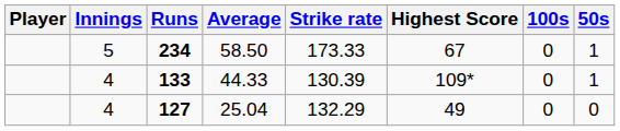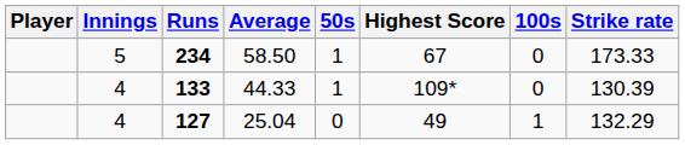 <table class="wikitable sortable" style="text-align: center;">
 <tr>
 <th>Player</th>
 <th><a href='#'>Innings</a></th>
 <th><a href='#'>Runs</a></th>
 <th><a href='#'>Average</a></th>
-<th><a href='#'>Strike rate</a></th>
+<th><a href='#'>50s</a></th>
 <th>Highest Score</th>
 <th><a href='#'>100s</a></th>
-<th><a href='#'>50s</a></th>
+<th><a href='#'>Strike rate</a></th>
 </tr>
 <tr>
 <td></td>
 <td>5</td>
 <td><strong>234</strong></td>
 <td>58.50</td>
-<td>173.33</td>
+<td>1</td>
 <td>67</td>
 <td>0</td>
-<td>1</td>
+<td>173.33</td>
 </tr>
 <tr>
 <td></td>
 <td>4</td>
 <td><strong>133</strong></td>
 <td>44.33</td>
-<td>130.39</td>
+<td>1</td>
 <td>109*</td>
 <td>0</td>
-<td>1</td>
+<td>130.39</td>
 </tr>
 <tr>
 <td></td>
 <td>4</td>
 <td><strong>127</strong></td>
 <td>25.04</td>
+<td>0</td>
+<td>49</td>
+<td>1</td>
 <td>132.29</td>
-<td>49</td>
-<td>0</td>
-<td>0</td>
 </tr>
 </table>
